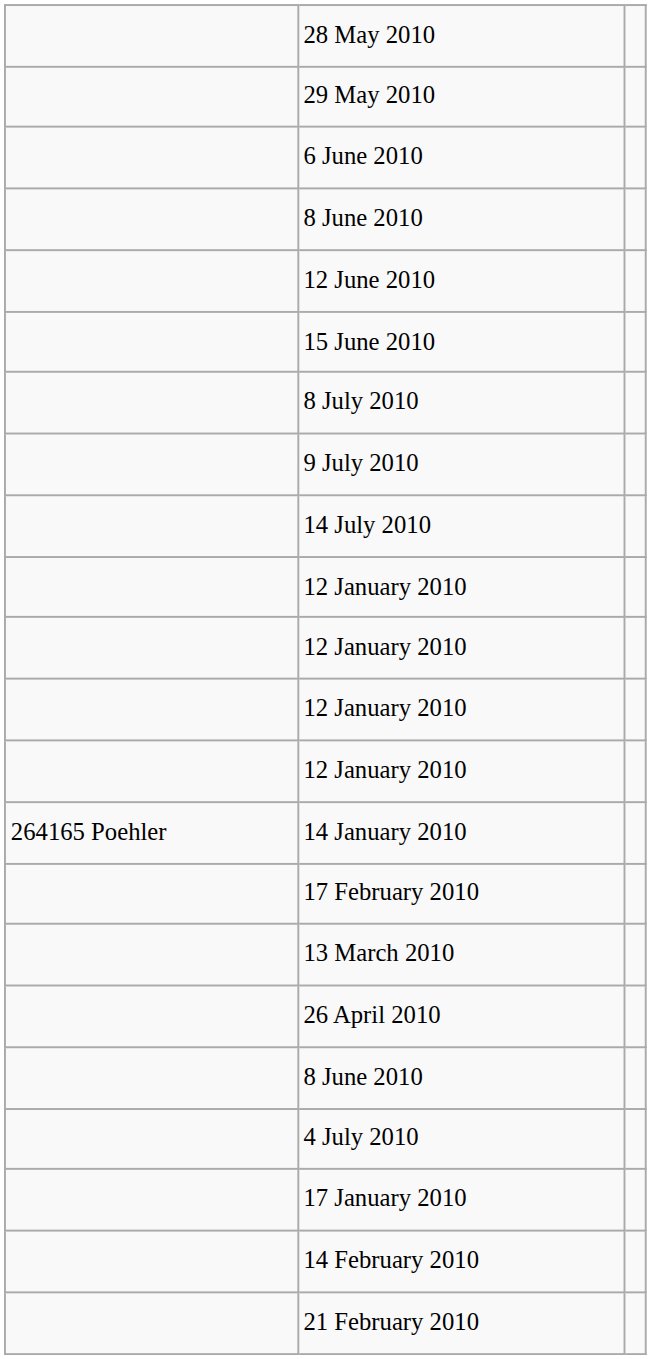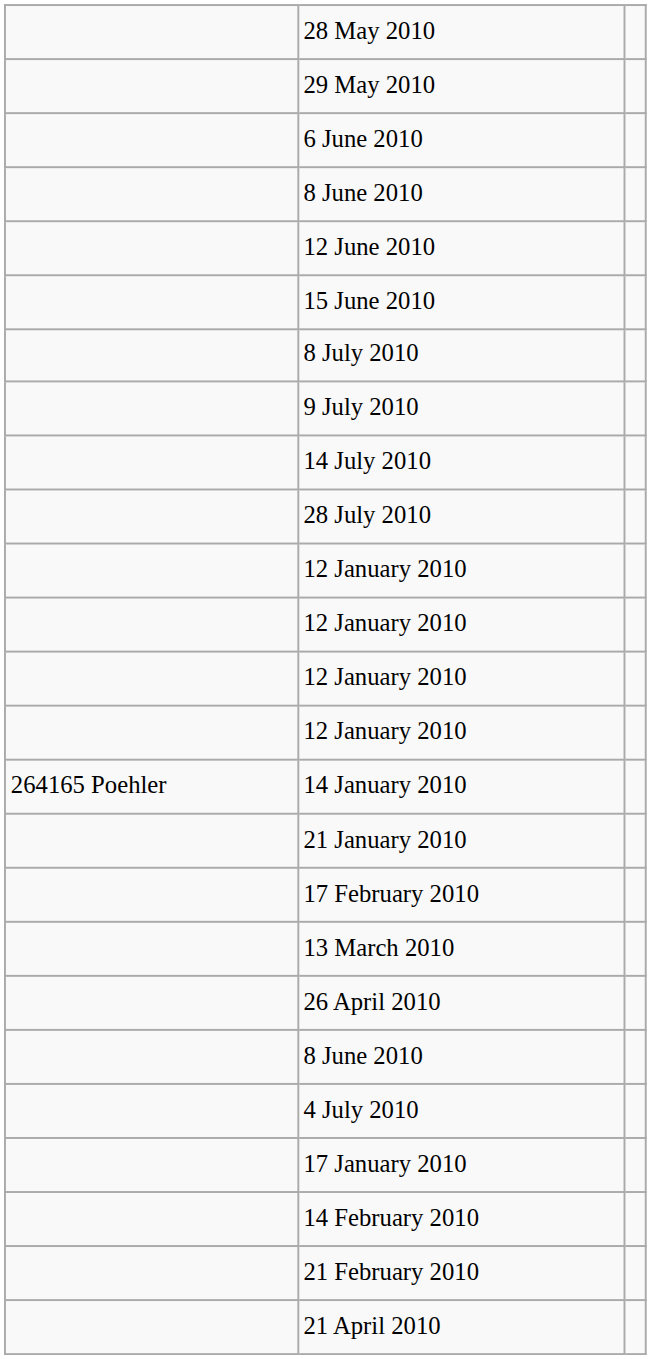 <table class="wikitable" style="font-size: 80%; float: left; width: 26em; margin-right: 1em; height: 700px">
 <tr>
 <td></td>
 <td>28 May 2010</td>
 <td></td>
 </tr>
 <tr>
 <td></td>
 <td>29 May 2010</td>
 <td></td>
 </tr>
 <tr>
 <td></td>
 <td>6 June 2010</td>
 <td></td>
 </tr>
 <tr>
 <td></td>
 <td>8 June 2010</td>
 <td></td>
 </tr>
 <tr>
 <td></td>
 <td>12 June 2010</td>
 <td></td>
 </tr>
 <tr>
 <td></td>
 <td>15 June 2010</td>
 <td></td>
 </tr>
 <tr>
 <td></td>
 <td>8 July 2010</td>
 <td></td>
 </tr>
 <tr>
 <td></td>
 <td>9 July 2010</td>
 <td></td>
 </tr>
 <tr>
 <td></td>
 <td>14 July 2010</td>
 <td></td>
 </tr>
 <tr>
 <td></td>
+<td>28 July 2010</td>
+<td></td>
+</tr>
+<tr>
+<td></td>
 <td>12 January 2010</td>
 <td></td>
 </tr>
 <tr>
 <td></td>
 <td>12 January 2010</td>
 <td></td>
 </tr>
 <tr>
 <td></td>
 <td>12 January 2010</td>
 <td></td>
 </tr>
 <tr>
 <td></td>
 <td>12 January 2010</td>
 <td></td>
 </tr>
 <tr>
 <td>264165 Poehler</td>
 <td>14 January 2010</td>
+<td></td>
+</tr>
+<tr>
+<td></td>
+<td>21 January 2010</td>
 <td></td>
 </tr>
 <tr>
 <td></td>
 <td>17 February 2010</td>
 <td></td>
 </tr>
 <tr>
 <td></td>
 <td>13 March 2010</td>
 <td></td>
 </tr>
 <tr>
 <td></td>
 <td>26 April 2010</td>
 <td></td>
 </tr>
 <tr>
 <td></td>
 <td>8 June 2010</td>
 <td></td>
 </tr>
 <tr>
 <td></td>
 <td>4 July 2010</td>
 <td></td>
 </tr>
 <tr>
 <td></td>
 <td>17 January 2010</td>
 <td></td>
 </tr>
 <tr>
 <td></td>
 <td>14 February 2010</td>
 <td></td>
 </tr>
 <tr>
 <td></td>
 <td>21 February 2010</td>
 <td></td>
 </tr>
+<tr>
+<td></td>
+<td>21 April 2010</td>
+<td></td>
+</tr>
 </table>
